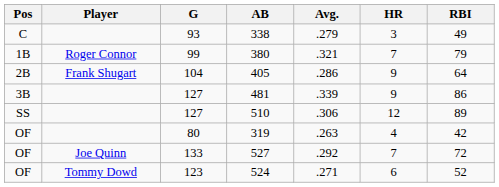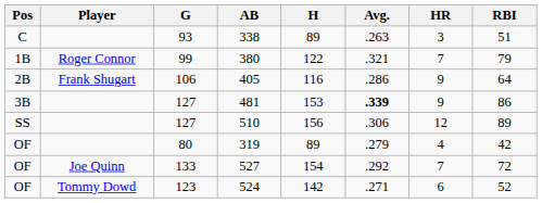 <table class="wikitable sortable">
 <tr>
 <th bgcolor="#DDDDFF" width="5%">Pos</th>
 <th bgcolor="#DDDDFF" width="16%">Player</th>
 <th bgcolor="#DDDDFF" width="9%">G</th>
 <th bgcolor="#DDDDFF" width="9%">AB</th>
+<th bgcolor="#DDDDFF" width="9%">H</th>
 <th bgcolor="#DDDDFF" width="9%">Avg.</th>
 <th bgcolor="#DDDDFF" width="9%">HR</th>
 <th bgcolor="#DDDDFF" width="9%">RBI</th>
 </tr>
 <tr align="center">
 <td>C</td>
 <td></td>
 <td>93</td>
 <td>338</td>
-<td>.279</td>
+<td>89</td>
+<td>.263</td>
 <td>3</td>
-<td>49</td>
+<td>51</td>
 </tr>
 <tr align="center">
 <td>1B</td>
 <td><a href='#'>Roger Connor</a></td>
 <td>99</td>
 <td>380</td>
+<td>122</td>
 <td>.321</td>
 <td>7</td>
 <td>79</td>
 </tr>
 <tr align=center>
 <td>2B</td>
 <td><a href='#'>Frank Shugart</a></td>
-<td>104</td>
+<td>106</td>
 <td>405</td>
+<td>116</td>
 <td>.286</td>
 <td>9</td>
 <td>64</td>
 </tr>
 <tr align=center>
 <td>3B</td>
 <td></td>
 <td>127</td>
 <td>481</td>
-<td>.339</td>
+<td>153</td>
+<td><strong>.339</strong></td>
 <td>9</td>
 <td>86</td>
 </tr>
 <tr align="center">
 <td>SS</td>
 <td></td>
 <td>127</td>
 <td>510</td>
+<td>156</td>
 <td>.306</td>
 <td>12</td>
 <td>89</td>
 </tr>
 <tr align="center">
 <td>OF</td>
 <td></td>
 <td>80</td>
 <td>319</td>
-<td>.263</td>
+<td>89</td>
+<td>.279</td>
 <td>4</td>
 <td>42</td>
 </tr>
 <tr align="center">
 <td>OF</td>
 <td><a href='#'>Joe Quinn</a></td>
 <td>133</td>
 <td>527</td>
+<td>154</td>
 <td>.292</td>
 <td>7</td>
 <td>72</td>
 </tr>
 <tr align=center>
 <td>OF</td>
 <td><a href='#'>Tommy Dowd</a></td>
 <td>123</td>
 <td>524</td>
+<td>142</td>
 <td>.271</td>
 <td>6</td>
 <td>52</td>
 </tr>
 </table>
